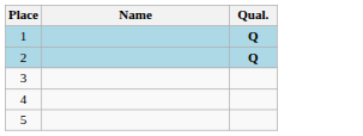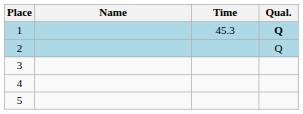 <table class=wikitable style="text-align:center">
 <tr>
 <th width=20>Place</th>
 <th width=220>Name</th>
+<th width=90>Time</th>
 <th width=50>Qual.</th>
 </tr>
 <tr bgcolor=lightblue>
 <td>1</td>
 <td align=left></td>
+<td>45.3</td>
 <td><strong>Q</strong></td>
 </tr>
 <tr bgcolor=lightblue>
 <td>2</td>
 <td align=left></td>
-<td><strong>Q</strong></td>
+<td></td>
+<td>Q</td>
 </tr>
 <tr>
 <td>3</td>
 <td align=left></td>
+<td></td>
 <td></td>
 </tr>
 <tr>
 <td>4</td>
 <td align=left></td>
 <td></td>
+<td></td>
 </tr>
 <tr>
 <td>5</td>
 <td align=left></td>
 <td></td>
+<td></td>
 </tr>
 </table>
